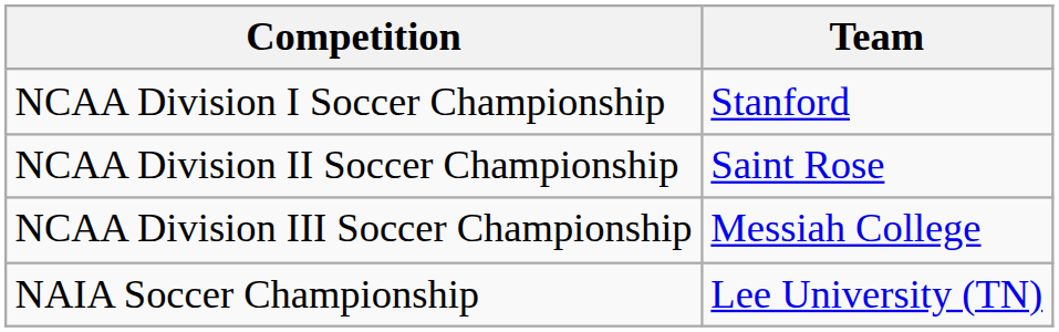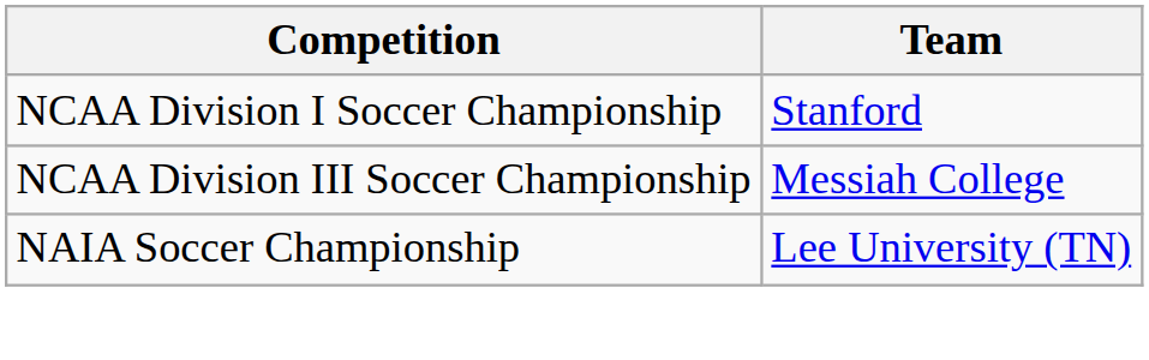 <table class="wikitable">
 <tr>
 <th>Competition</th>
 <th>Team</th>
 </tr>
 <tr>
 <td>NCAA Division I Soccer Championship</td>
 <td><a href='#'>Stanford</a></td>
 </tr>
 <tr>
-<td>NCAA Division II Soccer Championship</td>
-<td><a href='#'>Saint Rose</a></td>
-</tr>
-<tr>
 <td>NCAA Division III Soccer Championship</td>
 <td><a href='#'>Messiah College</a></td>
 </tr>
 <tr>
 <td>NAIA Soccer Championship</td>
 <td><a href='#'>Lee University (TN)</a></td>
 </tr>
 </table>
